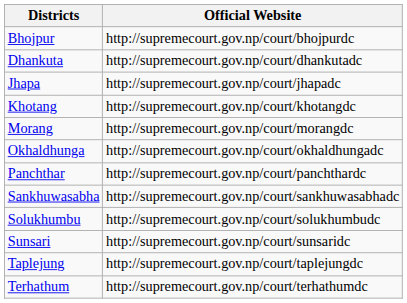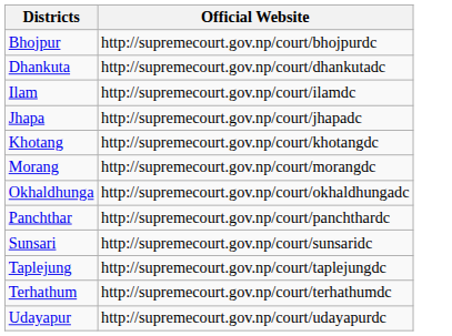 <table class="wikitable">
 <tr>
 <th>Districts</th>
 <th>Official Website</th>
 </tr>
 <tr>
 <td><a href='#'>Bhojpur</a></td>
 <td>http://supremecourt.gov.np/court/bhojpurdc</td>
 </tr>
 <tr>
 <td><a href='#'>Dhankuta</a></td>
 <td>http://supremecourt.gov.np/court/dhankutadc</td>
+</tr>
+<tr>
+<td><a href='#'>Ilam</a></td>
+<td>http://supremecourt.gov.np/court/ilamdc</td>
 </tr>
 <tr>
 <td><a href='#'>Jhapa</a></td>
 <td>http://supremecourt.gov.np/court/jhapadc</td>
 </tr>
 <tr>
 <td><a href='#'>Khotang</a></td>
 <td>http://supremecourt.gov.np/court/khotangdc</td>
 </tr>
 <tr>
 <td><a href='#'>Morang</a></td>
 <td>http://supremecourt.gov.np/court/morangdc</td>
 </tr>
 <tr>
 <td><a href='#'>Okhaldhunga</a></td>
 <td>http://supremecourt.gov.np/court/okhaldhungadc</td>
 </tr>
 <tr>
 <td><a href='#'>Panchthar</a></td>
 <td>http://supremecourt.gov.np/court/panchthardc</td>
 </tr>
 <tr>
-<td><a href='#'>Sankhuwasabha</a></td>
-<td>http://supremecourt.gov.np/court/sankhuwasabhadc</td>
-</tr>
-<tr>
-<td><a href='#'>Solukhumbu</a></td>
-<td>http://supremecourt.gov.np/court/solukhumbudc</td>
-</tr>
-<tr>
 <td><a href='#'>Sunsari</a></td>
 <td>http://supremecourt.gov.np/court/sunsaridc</td>
 </tr>
 <tr>
 <td><a href='#'>Taplejung</a></td>
 <td>http://supremecourt.gov.np/court/taplejungdc</td>
 </tr>
 <tr>
 <td><a href='#'>Terhathum</a></td>
 <td>http://supremecourt.gov.np/court/terhathumdc</td>
 </tr>
+<tr>
+<td><a href='#'>Udayapur</a></td>
+<td>http://supremecourt.gov.np/court/udayapurdc</td>
+</tr>
 </table>
